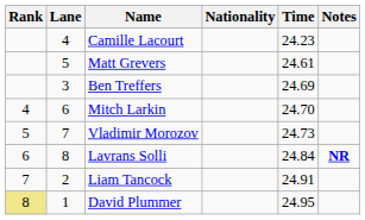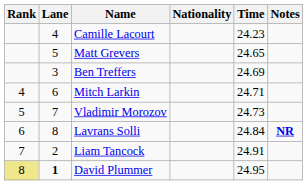 <table class="wikitable sortable" style="text-align:center">
 <tr>
 <th>Rank</th>
 <th>Lane</th>
 <th>Name</th>
 <th>Nationality</th>
 <th>Time</th>
 <th>Notes</th>
 </tr>
 <tr>
 <td></td>
 <td>4</td>
 <td align=left><a href='#'>Camille Lacourt</a></td>
 <td align=left></td>
 <td>24.23</td>
 <td></td>
 </tr>
 <tr>
 <td></td>
 <td>5</td>
 <td align=left><a href='#'>Matt Grevers</a></td>
 <td align=left></td>
-<td>24.61</td>
+<td>24.65</td>
 <td></td>
 </tr>
 <tr>
 <td></td>
 <td>3</td>
 <td align=left><a href='#'>Ben Treffers</a></td>
 <td align=left></td>
 <td>24.69</td>
 <td></td>
 </tr>
 <tr>
 <td>4</td>
 <td>6</td>
 <td align=left><a href='#'>Mitch Larkin</a></td>
 <td align=left></td>
-<td>24.70</td>
+<td>24.71</td>
 <td></td>
 </tr>
 <tr>
 <td>5</td>
 <td>7</td>
 <td align=left><a href='#'>Vladimir Morozov</a></td>
 <td align=left></td>
 <td>24.73</td>
 <td></td>
 </tr>
 <tr>
 <td>6</td>
 <td>8</td>
 <td align=left><a href='#'>Lavrans Solli</a></td>
 <td align=left></td>
 <td>24.84</td>
 <td><strong><a href='#'>NR</a></strong></td>
 </tr>
 <tr>
 <td>7</td>
 <td>2</td>
 <td align=left><a href='#'>Liam Tancock</a></td>
 <td align=left></td>
 <td>24.91</td>
 <td></td>
 </tr>
 <tr>
 <td style="background: khaki;">8</td>
-<td>1</td>
+<td><strong>1</strong></td>
 <td align=left><a href='#'>David Plummer</a></td>
 <td align=left></td>
 <td>24.95</td>
 <td></td>
 </tr>
 </table>
